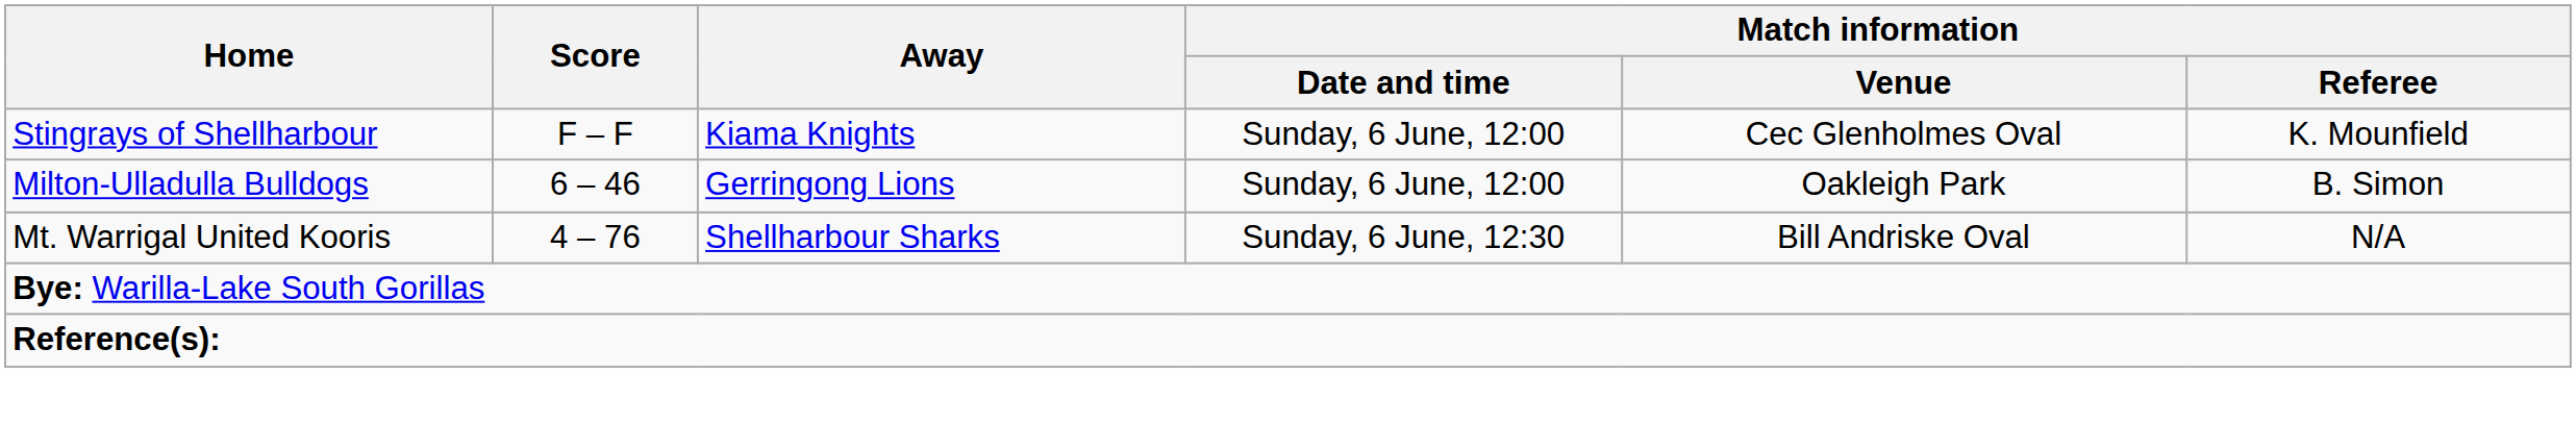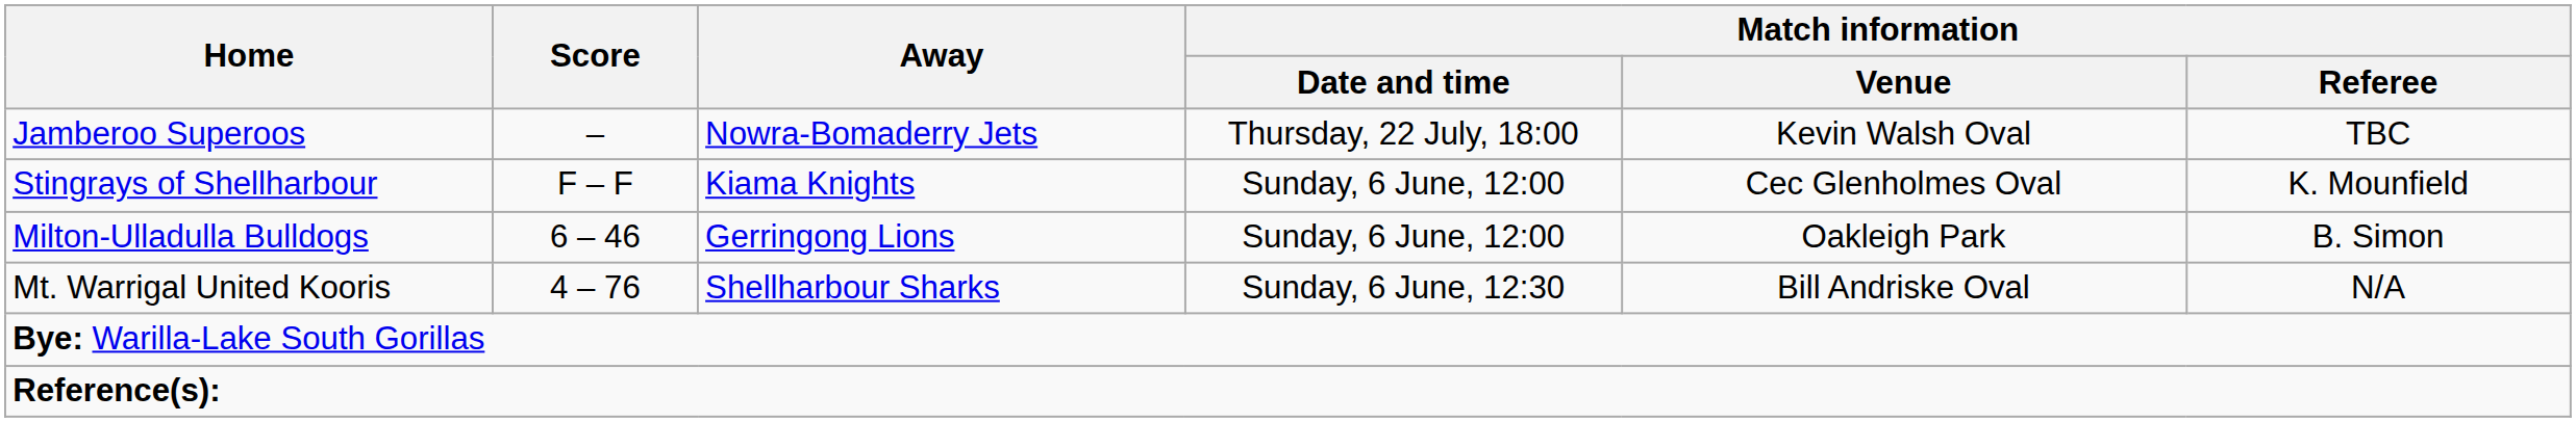 <table class="wikitable" width="100% text-align:center;">
 <tr>
 <th rowspan="2" width="19%">Home</th>
 <th rowspan="2" width="8%">Score</th>
 <th rowspan="2" width="19%">Away</th>
 <th colspan="3">Match information</th>
 </tr>
 <tr bgcolor="#CCCCCC">
 <th width="17%">Date and time</th>
 <th width="22%">Venue</th>
 <th>Referee</th>
+</tr>
+<tr>
+<td> <a href='#'>Jamberoo Superoos</a></td>
+<td style="text-align:center;">–</td>
+<td> <a href='#'>Nowra-Bomaderry Jets</a></td>
+<td style="text-align:center;">Thursday, 22 July, 18:00</td>
+<td style="text-align:center;">Kevin Walsh Oval</td>
+<td style="text-align:center;">TBC</td>
 </tr>
 <tr>
 <td> <a href='#'>Stingrays of Shellharbour</a></td>
 <td style="text-align:center;">F – F</td>
 <td> <a href='#'>Kiama Knights</a></td>
 <td style="text-align:center;">Sunday, 6 June, 12:00</td>
 <td style="text-align:center;">Cec Glenholmes Oval</td>
 <td style="text-align:center;">K. Mounfield</td>
 </tr>
 <tr>
 <td> <a href='#'>Milton-Ulladulla Bulldogs</a></td>
 <td style="text-align:center;">6 – 46</td>
 <td> <a href='#'>Gerringong Lions</a></td>
 <td style="text-align:center;">Sunday, 6 June, 12:00</td>
 <td style="text-align:center;">Oakleigh Park</td>
 <td style="text-align:center;">B. Simon</td>
 </tr>
 <tr>
 <td> Mt. Warrigal United Kooris</td>
 <td style="text-align:center;">4 – 76</td>
 <td> <a href='#'>Shellharbour Sharks</a></td>
 <td style="text-align:center;">Sunday, 6 June, 12:30</td>
 <td style="text-align:center;">Bill Andriske Oval</td>
 <td style="text-align:center;">N/A</td>
 </tr>
 <tr>
 <td colspan="6" align="centre"><strong>Bye:</strong>  <a href='#'>Warilla-Lake South Gorillas</a></td>
 </tr>
 <tr>
 <td colspan="6"><strong>Reference(s):</strong> </td>
 </tr>
 </table>
